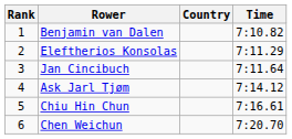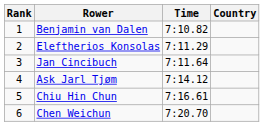 <table class="wikitable" style="text-align:center">
 <tr>
 <th>Rank</th>
 <th>Rower</th>
+<th>Time</th>
 <th>Country</th>
-<th>Time</th>
 </tr>
 <tr>
 <td>1</td>
 <td align="left"><a href='#'>Benjamin van Dalen</a></td>
+<td>7:10.82</td>
 <td align="left"></td>
-<td>7:10.82</td>
 </tr>
 <tr>
 <td>2</td>
 <td align="left"><a href='#'>Eleftherios Konsolas</a></td>
+<td>7:11.29</td>
 <td align="left"></td>
-<td>7:11.29</td>
 </tr>
 <tr>
 <td>3</td>
 <td align="left"><a href='#'>Jan Cincibuch</a></td>
+<td>7:11.64</td>
 <td align="left"></td>
-<td>7:11.64</td>
 </tr>
 <tr>
 <td>4</td>
 <td align="left"><a href='#'>Ask Jarl Tjøm</a></td>
+<td>7:14.12</td>
 <td align="left"></td>
-<td>7:14.12</td>
 </tr>
 <tr>
 <td>5</td>
 <td align="left"><a href='#'>Chiu Hin Chun</a></td>
+<td>7:16.61</td>
 <td align="left"></td>
-<td>7:16.61</td>
 </tr>
 <tr>
 <td>6</td>
 <td align="left"><a href='#'>Chen Weichun</a></td>
+<td>7:20.70</td>
 <td align="left"></td>
-<td>7:20.70</td>
 </tr>
 </table>
